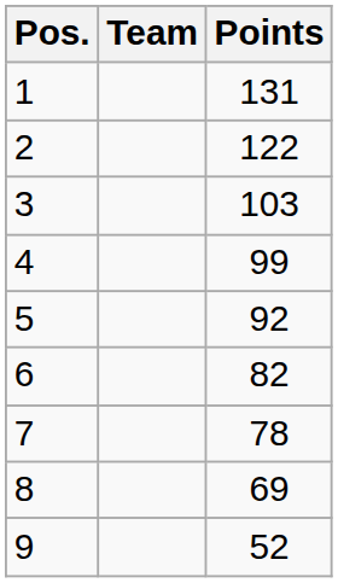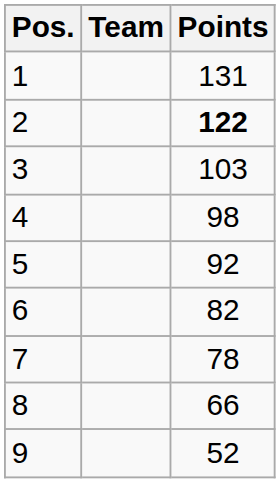 <table class="wikitable sortable">
 <tr>
 <th>Pos.</th>
 <th>Team</th>
 <th>Points</th>
 </tr>
 <tr>
 <td>1</td>
 <td></td>
 <td align=center>131</td>
 </tr>
 <tr>
 <td>2</td>
 <td></td>
-<td align=center>122</td>
+<td align=center><strong>122</strong></td>
 </tr>
 <tr>
 <td>3</td>
 <td></td>
 <td align=center>103</td>
 </tr>
 <tr>
 <td>4</td>
 <td></td>
-<td align=center>99</td>
+<td align=center>98</td>
 </tr>
 <tr>
 <td>5</td>
 <td></td>
 <td align=center>92</td>
 </tr>
 <tr>
 <td>6</td>
 <td></td>
 <td align=center>82</td>
 </tr>
 <tr>
 <td>7</td>
 <td></td>
 <td align=center>78</td>
 </tr>
 <tr>
 <td>8</td>
 <td></td>
-<td align=center>69</td>
+<td align=center>66</td>
 </tr>
 <tr>
 <td>9</td>
 <td></td>
 <td align=center>52</td>
 </tr>
 </table>
